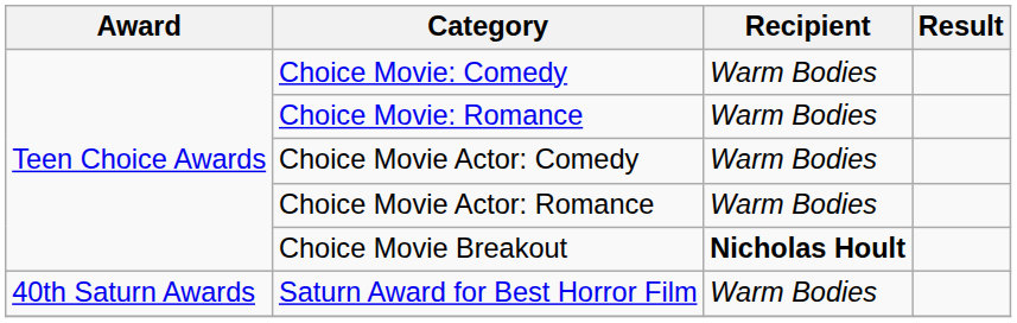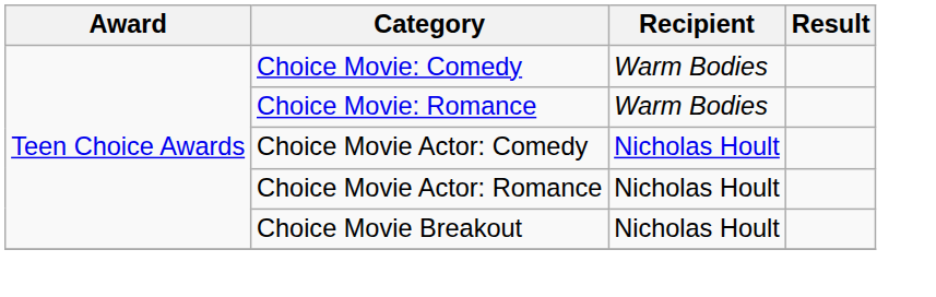 <table class="wikitable">
 <tr>
 <th>Award</th>
 <th>Category</th>
 <th>Recipient</th>
 <th>Result</th>
 </tr>
 <tr>
 <td rowspan=5><a href='#'>Teen Choice Awards</a></td>
 <td><a href='#'>Choice Movie: Comedy</a></td>
 <td><em>Warm Bodies</em></td>
 <td></td>
 </tr>
 <tr>
 <td><a href='#'>Choice Movie: Romance</a></td>
 <td><em>Warm Bodies</em></td>
 <td></td>
 </tr>
 <tr>
 <td>Choice Movie Actor: Comedy</td>
-<td><em>Warm Bodies</em></td>
+<td><a href='#'>Nicholas Hoult</a></td>
 <td></td>
 </tr>
 <tr>
 <td>Choice Movie Actor: Romance</td>
-<td><em>Warm Bodies</em></td>
+<td>Nicholas Hoult</td>
 <td></td>
 </tr>
 <tr>
 <td>Choice Movie Breakout</td>
-<td><strong>Nicholas Hoult</strong></td>
-<td></td>
-</tr>
-<tr>
-<td rowspan=1><a href='#'>40th Saturn Awards</a></td>
-<td><a href='#'>Saturn Award for Best Horror Film</a></td>
-<td><em>Warm Bodies</em></td>
+<td>Nicholas Hoult</td>
 <td></td>
 </tr>
 <tr>
 </tr>
 </table>
